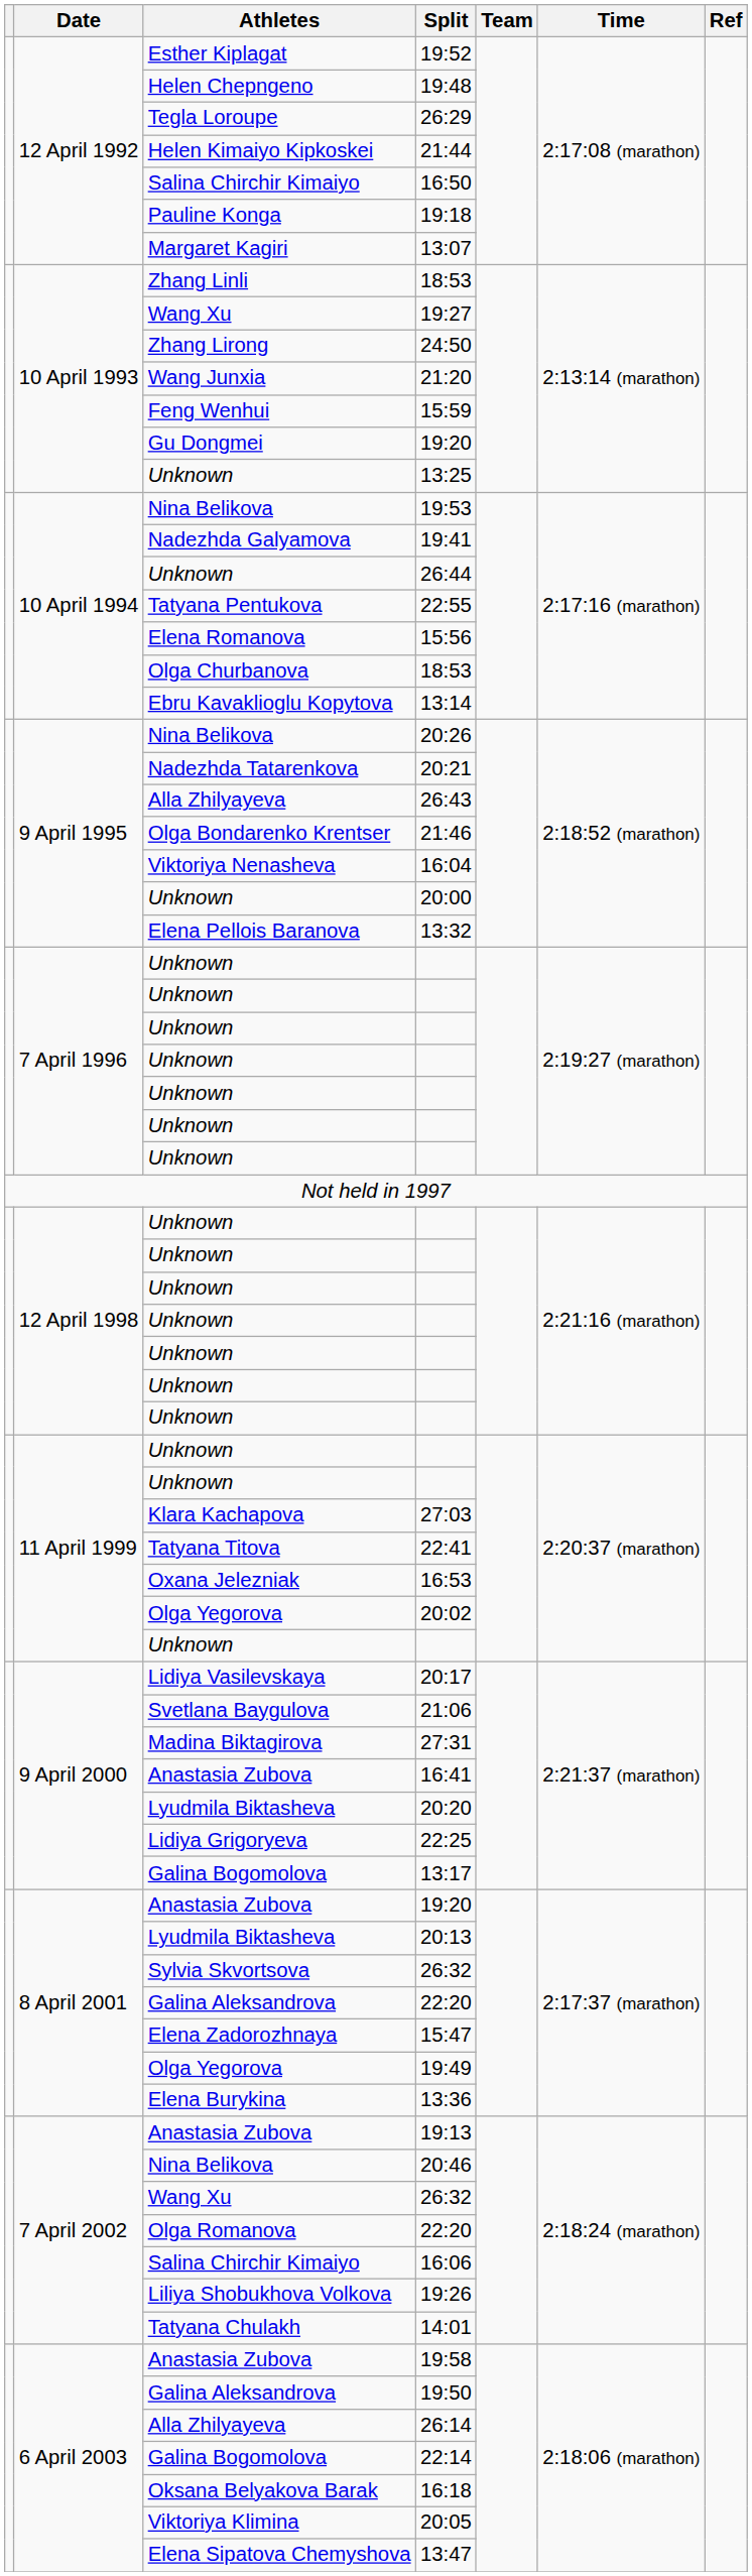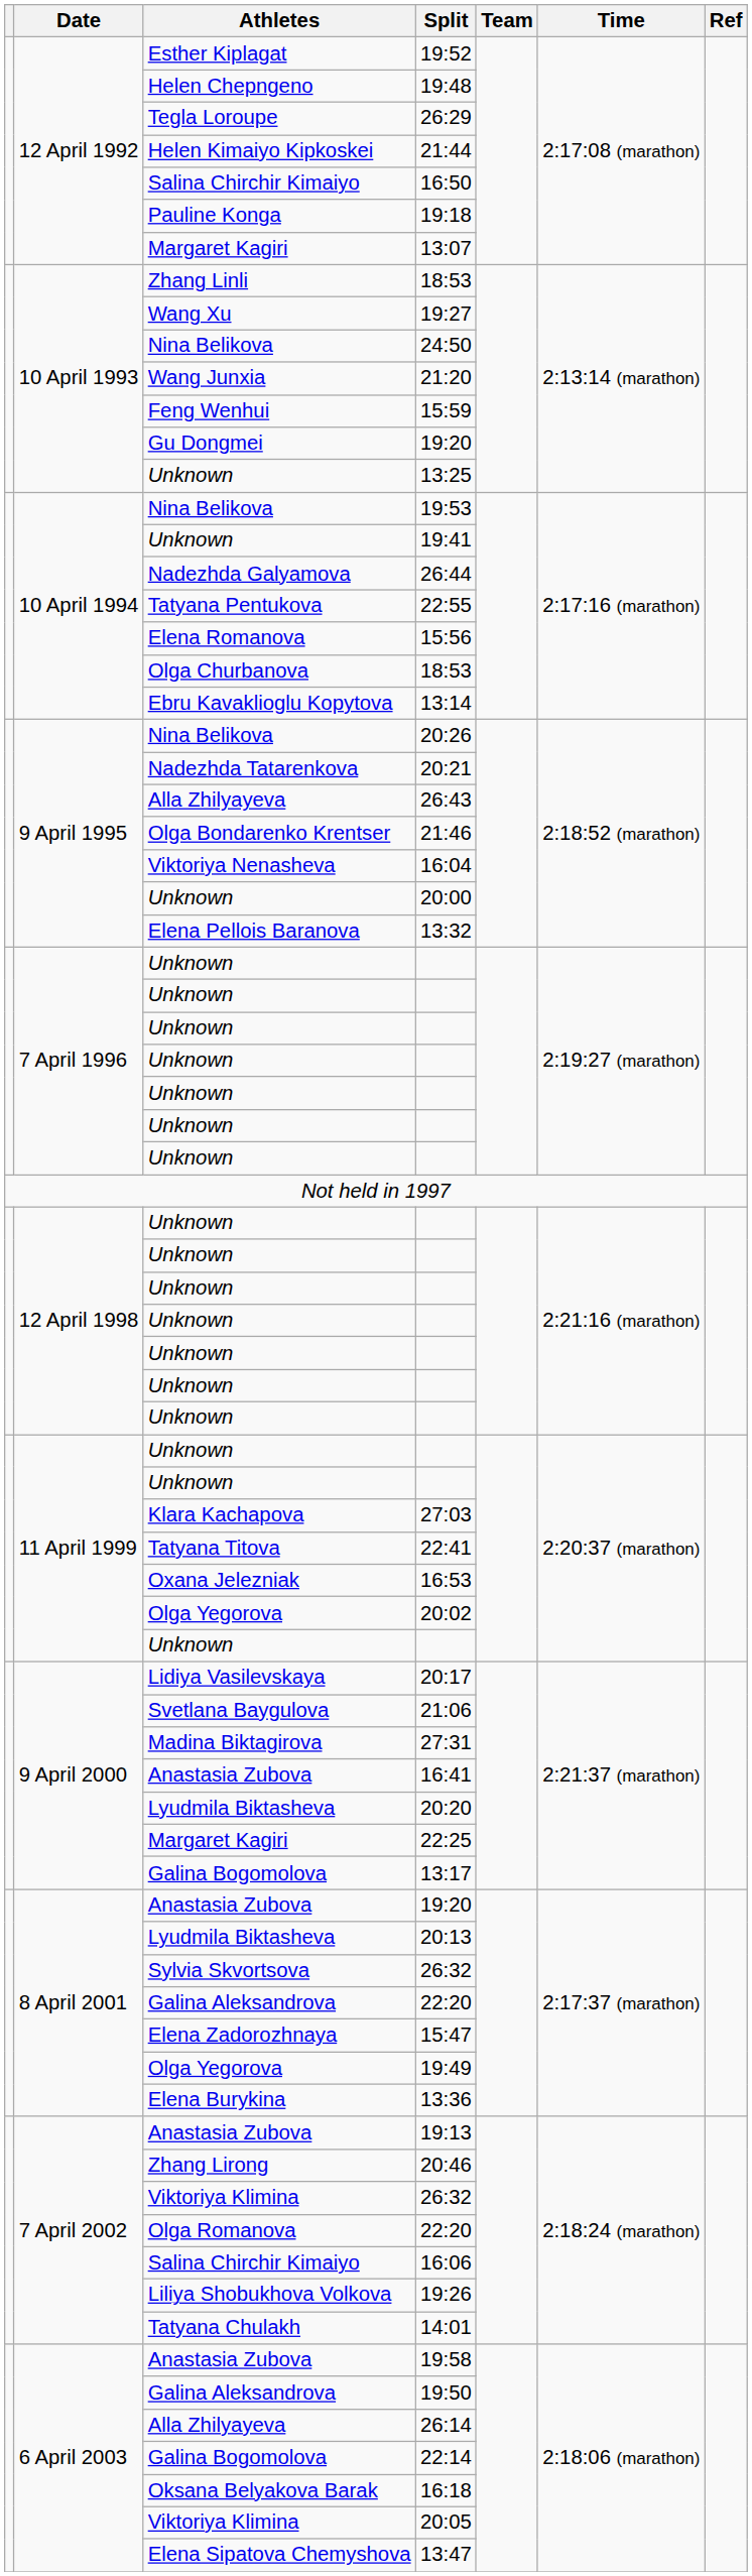 <table class="wikitable sortable">
 <tr>
 <th class=unsortable></th>
 <th>Date</th>
 <th>Athletes</th>
 <th>Split</th>
 <th>Team</th>
 <th>Time</th>
 <th>Ref</th>
 </tr>
 <tr>
 <td scope=row rowspan=7 align=center><a href='#'></a></td>
 <td rowspan=7>12 April 1992</td>
 <td><a href='#'>Esther Kiplagat</a></td>
 <td>19:52</td>
 <td rowspan=7></td>
 <td rowspan=7>2:17:08 <small>(marathon)</small></td>
 <td rowspan=7></td>
 </tr>
 <tr>
 <td><a href='#'>Helen Chepngeno</a></td>
 <td>19:48</td>
 </tr>
 <tr>
 <td><a href='#'>Tegla Loroupe</a></td>
 <td>26:29</td>
 </tr>
 <tr>
 <td><a href='#'>Helen Kimaiyo Kipkoskei</a></td>
 <td>21:44</td>
 </tr>
 <tr>
 <td><a href='#'>Salina Chirchir Kimaiyo</a></td>
 <td>16:50</td>
 </tr>
 <tr>
 <td><a href='#'>Pauline Konga</a></td>
 <td>19:18</td>
 </tr>
 <tr>
 <td><a href='#'>Margaret Kagiri</a></td>
 <td>13:07</td>
 </tr>
 <tr>
 <td scope=row rowspan=7 align=center><a href='#'></a></td>
 <td rowspan=7>10 April 1993</td>
 <td><a href='#'>Zhang Linli</a></td>
 <td>18:53</td>
 <td rowspan=7></td>
 <td rowspan=7>2:13:14 <small>(marathon)</small></td>
 <td rowspan=7></td>
 </tr>
 <tr>
 <td><a href='#'>Wang Xu</a></td>
 <td>19:27</td>
 </tr>
 <tr>
-<td><a href='#'>Zhang Lirong</a></td>
+<td><a href='#'>Nina Belikova</a></td>
 <td>24:50</td>
 </tr>
 <tr>
 <td><a href='#'>Wang Junxia</a></td>
 <td>21:20</td>
 </tr>
 <tr>
 <td><a href='#'>Feng Wenhui</a></td>
 <td>15:59</td>
 </tr>
 <tr>
 <td><a href='#'>Gu Dongmei</a></td>
 <td>19:20</td>
 </tr>
 <tr>
 <td><em>Unknown</em></td>
 <td>13:25</td>
 </tr>
 <tr>
 <td scope=row rowspan=7 align=center><a href='#'></a></td>
 <td rowspan=7>10 April 1994</td>
 <td><a href='#'>Nina Belikova</a></td>
 <td>19:53</td>
 <td rowspan=7></td>
 <td rowspan=7>2:17:16 <small>(marathon)</small></td>
 <td rowspan=7></td>
 </tr>
 <tr>
-<td><a href='#'>Nadezhda Galyamova</a></td>
+<td><em>Unknown</em></td>
 <td>19:41</td>
 </tr>
 <tr>
-<td><em>Unknown</em></td>
+<td><a href='#'>Nadezhda Galyamova</a></td>
 <td>26:44</td>
 </tr>
 <tr>
 <td><a href='#'>Tatyana Pentukova</a></td>
 <td>22:55</td>
 </tr>
 <tr>
 <td><a href='#'>Elena Romanova</a></td>
 <td>15:56</td>
 </tr>
 <tr>
 <td><a href='#'>Olga Churbanova</a></td>
 <td>18:53</td>
 </tr>
 <tr>
 <td><a href='#'>Ebru Kavaklioglu Kopytova</a></td>
 <td>13:14</td>
 </tr>
 <tr>
 <td scope=row rowspan=7 align=center><a href='#'></a></td>
 <td rowspan=7>9 April 1995</td>
 <td><a href='#'>Nina Belikova</a></td>
 <td>20:26</td>
 <td rowspan=7></td>
 <td rowspan=7>2:18:52 <small>(marathon)</small></td>
 <td rowspan=7></td>
 </tr>
 <tr>
 <td><a href='#'>Nadezhda Tatarenkova</a></td>
 <td>20:21</td>
 </tr>
 <tr>
 <td><a href='#'>Alla Zhilyayeva</a></td>
 <td>26:43</td>
 </tr>
 <tr>
 <td><a href='#'>Olga Bondarenko Krentser</a></td>
 <td>21:46</td>
 </tr>
 <tr>
 <td><a href='#'>Viktoriya Nenasheva</a></td>
 <td>16:04</td>
 </tr>
 <tr>
 <td><em>Unknown</em></td>
 <td>20:00</td>
 </tr>
 <tr>
 <td><a href='#'>Elena Pellois Baranova</a></td>
 <td>13:32</td>
 </tr>
 <tr>
 <td scope=row rowspan=7 align=center><a href='#'></a></td>
 <td rowspan=7>7 April 1996</td>
 <td><em>Unknown</em></td>
 <td></td>
 <td rowspan=7></td>
 <td rowspan=7>2:19:27 <small>(marathon)</small></td>
 <td rowspan=7></td>
 </tr>
 <tr>
 <td><em>Unknown</em></td>
 <td></td>
 </tr>
 <tr>
 <td><em>Unknown</em></td>
 <td></td>
 </tr>
 <tr>
 <td><em>Unknown</em></td>
 <td></td>
 </tr>
 <tr>
 <td><em>Unknown</em></td>
 <td></td>
 </tr>
 <tr>
 <td><em>Unknown</em></td>
 <td></td>
 </tr>
 <tr>
 <td><em>Unknown</em></td>
 <td></td>
 </tr>
 <tr>
 <td scope=row colspan=7 align=center><em>Not held in 1997</em></td>
 </tr>
 <tr>
 <td scope=row rowspan=7 align=center><a href='#'></a></td>
 <td rowspan=7>12 April 1998</td>
 <td><em>Unknown</em></td>
 <td></td>
 <td rowspan=7></td>
 <td rowspan=7>2:21:16 <small>(marathon)</small></td>
 <td rowspan=7></td>
 </tr>
 <tr>
 <td><em>Unknown</em></td>
 <td></td>
 </tr>
 <tr>
 <td><em>Unknown</em></td>
 <td></td>
 </tr>
 <tr>
 <td><em>Unknown</em></td>
 <td></td>
 </tr>
 <tr>
 <td><em>Unknown</em></td>
 <td></td>
 </tr>
 <tr>
 <td><em>Unknown</em></td>
 <td></td>
 </tr>
 <tr>
 <td><em>Unknown</em></td>
 <td></td>
 </tr>
 <tr>
 <td scope=row rowspan=7 align=center><a href='#'></a></td>
 <td rowspan=7>11 April 1999</td>
 <td><em>Unknown</em></td>
 <td></td>
 <td rowspan=7></td>
 <td rowspan=7>2:20:37 <small>(marathon)</small></td>
 <td rowspan=7></td>
 </tr>
 <tr>
 <td><em>Unknown</em></td>
 <td></td>
 </tr>
 <tr>
 <td><a href='#'>Klara Kachapova</a></td>
 <td>27:03</td>
 </tr>
 <tr>
 <td><a href='#'>Tatyana Titova</a></td>
 <td>22:41</td>
 </tr>
 <tr>
 <td><a href='#'>Oxana Jelezniak</a></td>
 <td>16:53</td>
 </tr>
 <tr>
 <td><a href='#'>Olga Yegorova</a></td>
 <td>20:02</td>
 </tr>
 <tr>
 <td><em>Unknown</em></td>
 <td></td>
 </tr>
 <tr>
 <td scope=row rowspan=7 align=center><a href='#'></a></td>
 <td rowspan=7>9 April 2000</td>
 <td><a href='#'>Lidiya Vasilevskaya</a></td>
 <td>20:17</td>
 <td rowspan=7></td>
 <td rowspan=7>2:21:37 <small>(marathon)</small></td>
 <td rowspan=7></td>
 </tr>
 <tr>
 <td><a href='#'>Svetlana Baygulova</a></td>
 <td>21:06</td>
 </tr>
 <tr>
 <td><a href='#'>Madina Biktagirova</a></td>
 <td>27:31</td>
 </tr>
 <tr>
 <td><a href='#'>Anastasia Zubova</a></td>
 <td>16:41</td>
 </tr>
 <tr>
 <td><a href='#'>Lyudmila Biktasheva</a></td>
 <td>20:20</td>
 </tr>
 <tr>
-<td><a href='#'>Lidiya Grigoryeva</a></td>
+<td><a href='#'>Margaret Kagiri</a></td>
 <td>22:25</td>
 </tr>
 <tr>
 <td><a href='#'>Galina Bogomolova</a></td>
 <td>13:17</td>
 </tr>
 <tr>
 <td scope=row rowspan=7 align=center><a href='#'></a></td>
 <td rowspan=7>8 April 2001</td>
 <td><a href='#'>Anastasia Zubova</a></td>
 <td>19:20</td>
 <td rowspan=7></td>
 <td rowspan=7>2:17:37 <small>(marathon)</small></td>
 <td rowspan=7></td>
 </tr>
 <tr>
 <td><a href='#'>Lyudmila Biktasheva</a></td>
 <td>20:13</td>
 </tr>
 <tr>
 <td><a href='#'>Sylvia Skvortsova</a></td>
 <td>26:32</td>
 </tr>
 <tr>
 <td><a href='#'>Galina Aleksandrova</a></td>
 <td>22:20</td>
 </tr>
 <tr>
 <td><a href='#'>Elena Zadorozhnaya</a></td>
 <td>15:47</td>
 </tr>
 <tr>
 <td><a href='#'>Olga Yegorova</a></td>
 <td>19:49</td>
 </tr>
 <tr>
 <td><a href='#'>Elena Burykina</a></td>
 <td>13:36</td>
 </tr>
 <tr>
 <td scope=row rowspan=7 align=center><a href='#'></a></td>
 <td rowspan=7>7 April 2002</td>
 <td><a href='#'>Anastasia Zubova</a></td>
 <td>19:13</td>
 <td rowspan=7></td>
 <td rowspan=7>2:18:24 <small>(marathon)</small></td>
 <td rowspan=7></td>
 </tr>
 <tr>
-<td><a href='#'>Nina Belikova</a></td>
+<td><a href='#'>Zhang Lirong</a></td>
 <td>20:46</td>
 </tr>
 <tr>
-<td><a href='#'>Wang Xu</a></td>
+<td><a href='#'>Viktoriya Klimina</a></td>
 <td>26:32</td>
 </tr>
 <tr>
 <td><a href='#'>Olga Romanova</a></td>
 <td>22:20</td>
 </tr>
 <tr>
 <td><a href='#'>Salina Chirchir Kimaiyo</a></td>
 <td>16:06</td>
 </tr>
 <tr>
 <td><a href='#'>Liliya Shobukhova Volkova</a></td>
 <td>19:26</td>
 </tr>
 <tr>
 <td><a href='#'>Tatyana Chulakh</a></td>
 <td>14:01</td>
 </tr>
 <tr>
 <td scope=row rowspan=7 align=center><a href='#'></a></td>
 <td rowspan=7>6 April 2003</td>
 <td><a href='#'>Anastasia Zubova</a></td>
 <td>19:58</td>
 <td rowspan=7></td>
 <td rowspan=7>2:18:06 <small>(marathon)</small></td>
 <td rowspan=7></td>
 </tr>
 <tr>
 <td><a href='#'>Galina Aleksandrova</a></td>
 <td>19:50</td>
 </tr>
 <tr>
 <td><a href='#'>Alla Zhilyayeva</a></td>
 <td>26:14</td>
 </tr>
 <tr>
 <td><a href='#'>Galina Bogomolova</a></td>
 <td>22:14</td>
 </tr>
 <tr>
 <td><a href='#'>Oksana Belyakova Barak</a></td>
 <td>16:18</td>
 </tr>
 <tr>
 <td><a href='#'>Viktoriya Klimina</a></td>
 <td>20:05</td>
 </tr>
 <tr>
 <td><a href='#'>Elena Sipatova Chemyshova</a></td>
 <td>13:47</td>
 </tr>
 </table>
